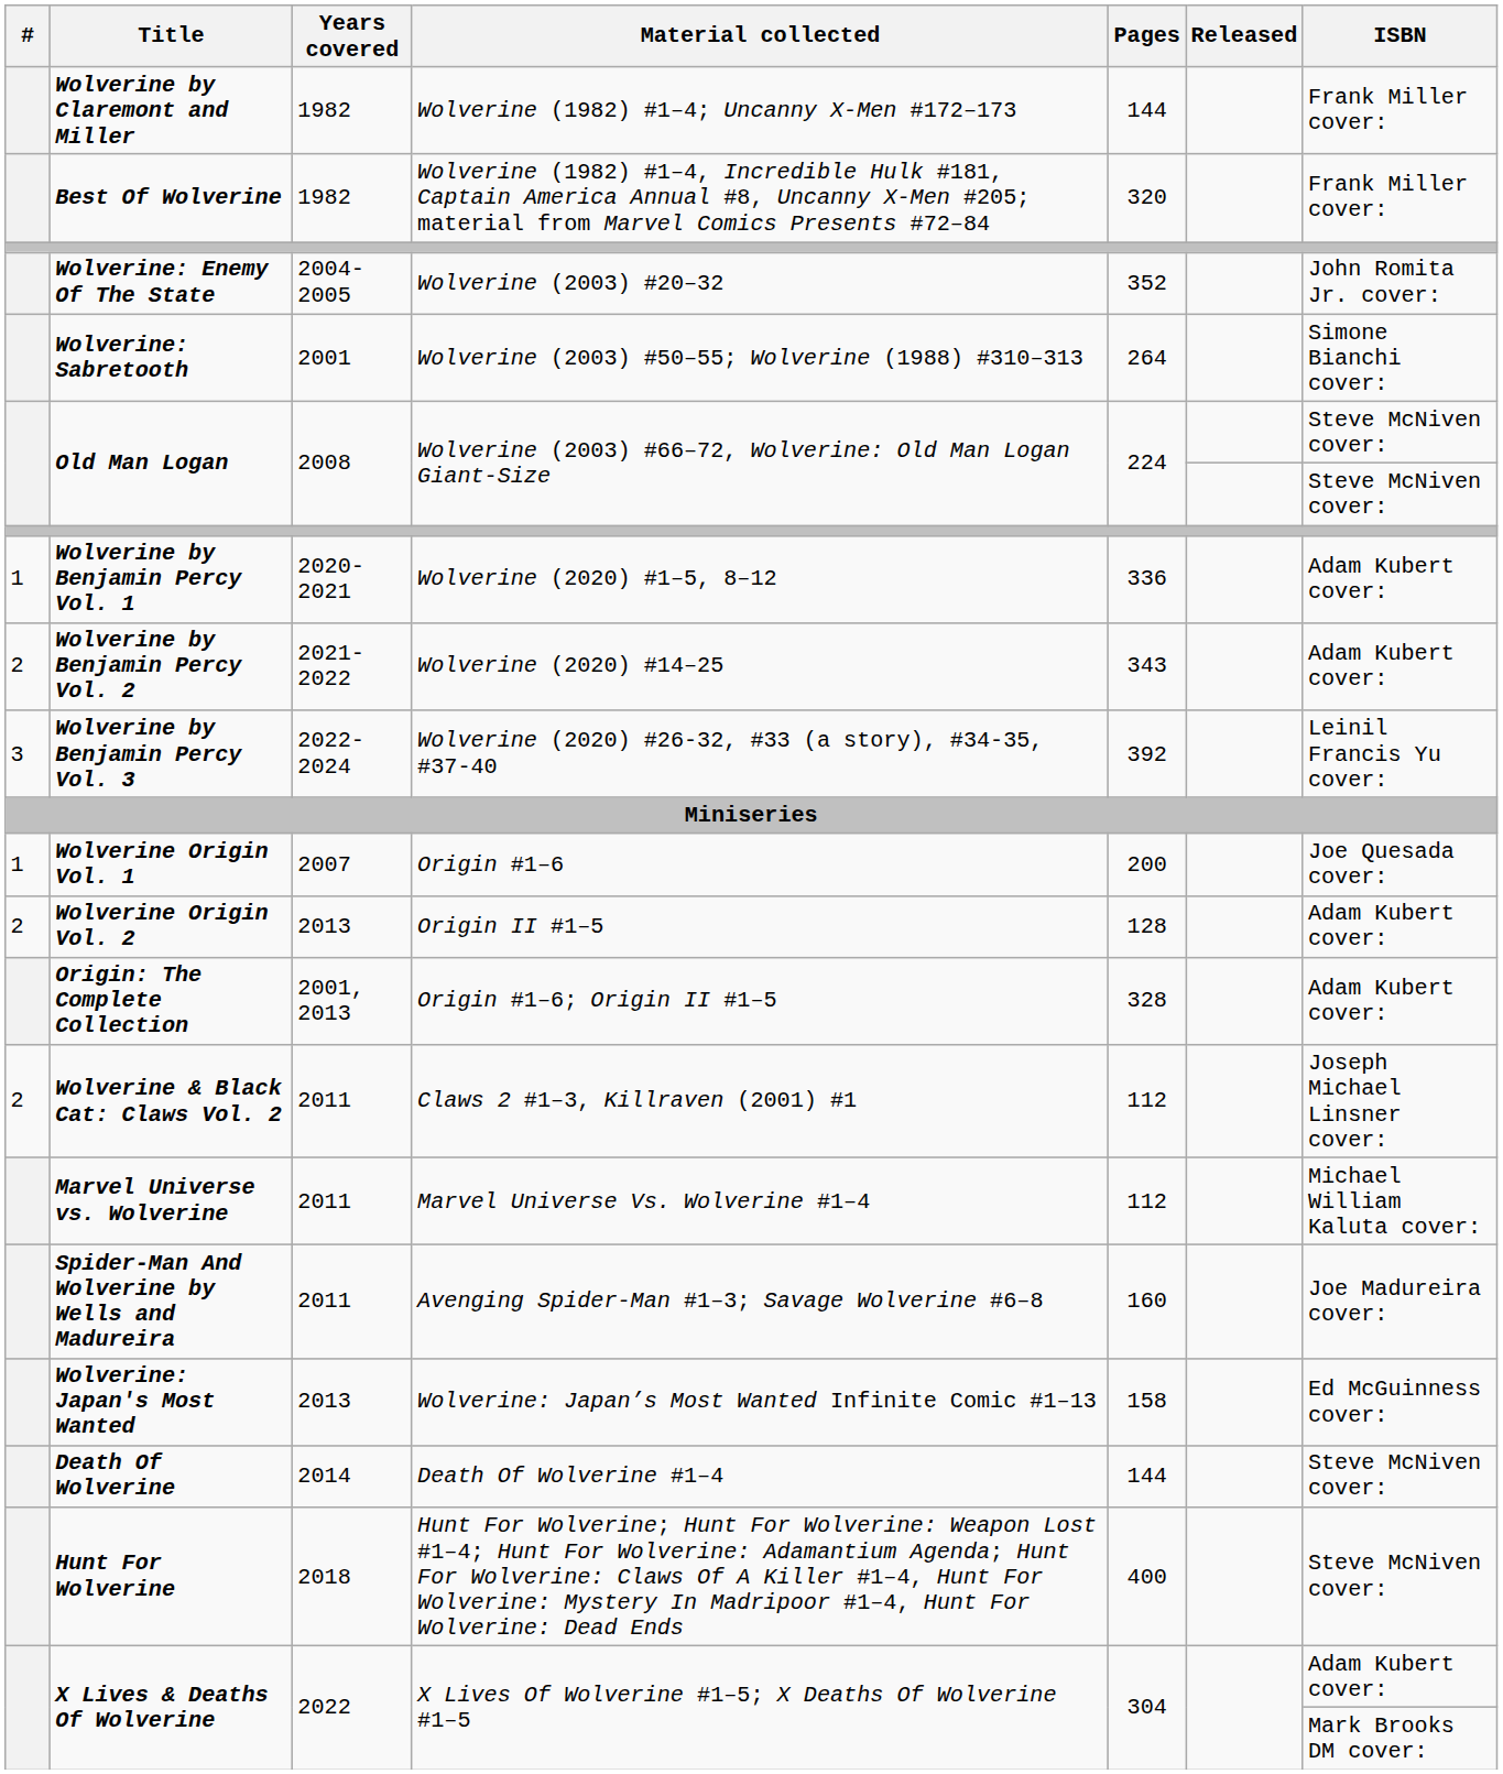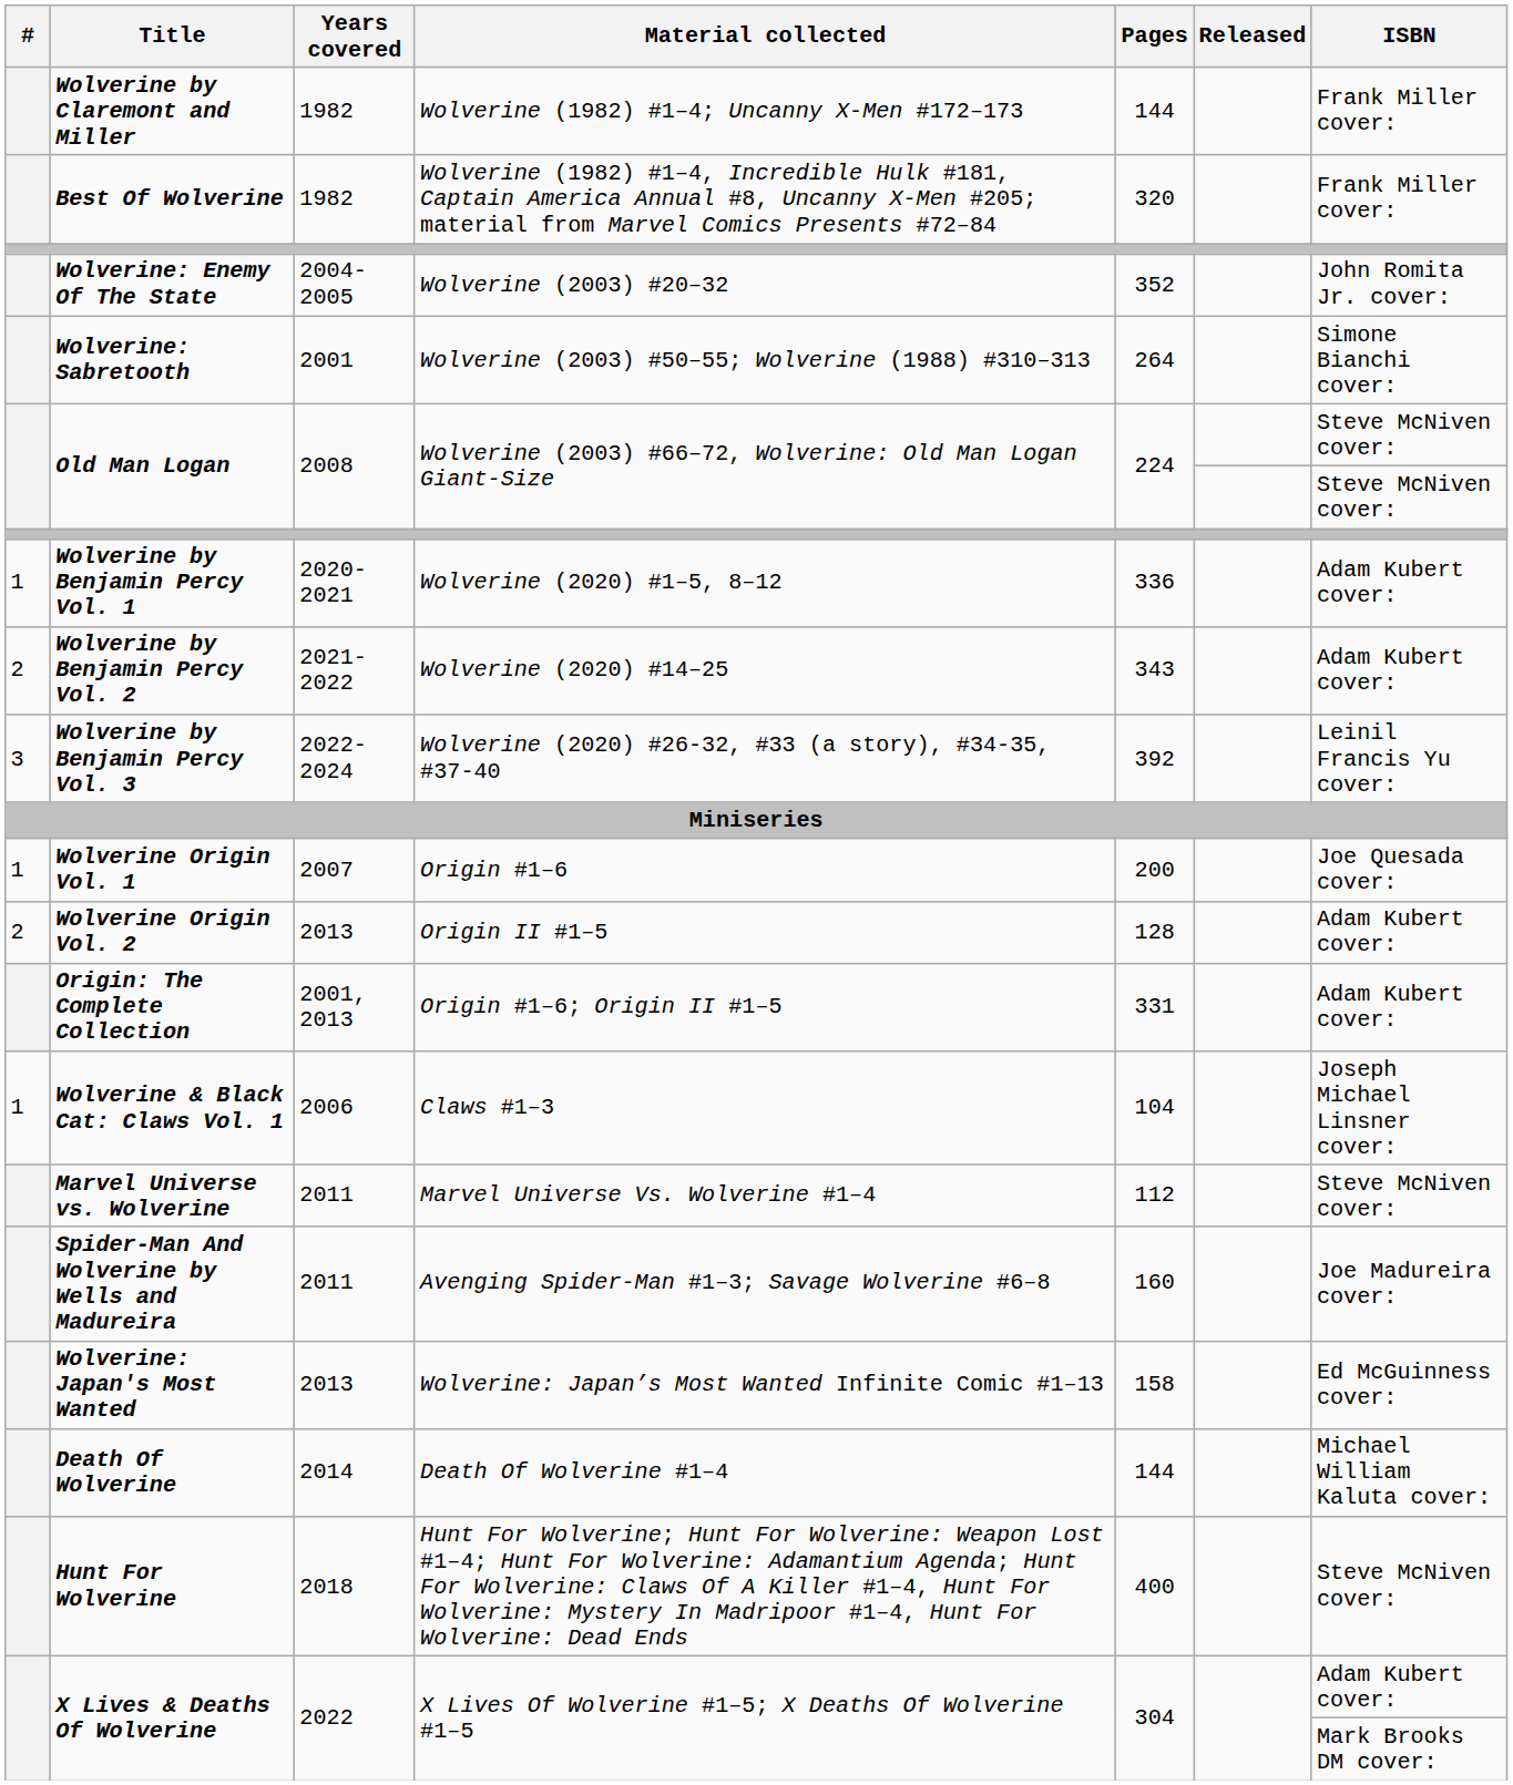 <table class="wikitable sortable" width=99%>
 <tr>
 <th class="unsortable" width=20px>#</th>
 <th>Title</th>
 <th>Years covered</th>
 <th class="unsortable">Material collected</th>
 <th>Pages</th>
 <th>Released</th>
 <th class="unsortable">ISBN</th>
 </tr>
 <tr>
 <th style="background-color: light grey;"></th>
 <td><strong><em>Wolverine by Claremont and Miller</em></strong></td>
 <td>1982</td>
 <td><em>Wolverine</em> (1982) #1–4; <em>Uncanny X-Men</em> #172–173</td>
 <td style="text-align: center;">144</td>
 <td></td>
 <td>Frank Miller cover: </td>
 </tr>
 <tr>
 <th style="background-color: light grey;"></th>
 <td><strong><em>Best Of Wolverine</em></strong></td>
 <td>1982</td>
 <td><em>Wolverine</em> (1982) #1–4, <em>Incredible Hulk</em> #181, <em>Captain America Annual</em> #8, <em>Uncanny X-Men</em> #205; material from <em>Marvel Comics Presents</em> #72–84</td>
 <td style="text-align: center;">320</td>
 <td></td>
 <td>Frank Miller cover: </td>
 </tr>
 <tr>
 <th colspan=7 style="background-color: silver;"></th>
 </tr>
 <tr>
 <th style="background-color: light grey;"></th>
 <td><strong><em>Wolverine: Enemy Of The State</em></strong></td>
 <td>2004-2005</td>
 <td><em>Wolverine</em> (2003) #20–32</td>
 <td style="text-align: center;">352</td>
 <td></td>
 <td>John Romita Jr. cover: </td>
 </tr>
 <tr>
 <th style="background-color: light grey;"></th>
 <td><strong><em>Wolverine: Sabretooth</em></strong></td>
 <td>2001</td>
 <td><em>Wolverine</em> (2003) #50–55; <em>Wolverine</em> (1988) #310–313</td>
 <td style="text-align: center;">264</td>
 <td></td>
 <td>Simone Bianchi cover: </td>
 </tr>
 <tr>
 <th style="background-color: light grey;" rowspan=2></th>
 <td rowspan="2"><strong><em>Old Man Logan</em></strong></td>
 <td rowspan="2">2008</td>
 <td rowspan="2"><em>Wolverine</em> (2003) #66–72, <em>Wolverine: Old Man Logan Giant-Size</em></td>
 <td rowspan="2" style="text-align: center;">224</td>
 <td></td>
 <td>Steve McNiven cover: </td>
 </tr>
 <tr>
 <td></td>
 <td>Steve McNiven cover: </td>
 </tr>
 <tr>
 <th colspan=7 style="background-color: silver;"></th>
 </tr>
 <tr>
 <td>1</td>
 <td><strong><em>Wolverine by Benjamin Percy Vol. 1</em></strong></td>
 <td>2020-2021</td>
 <td><em>Wolverine</em> (2020) #1–5, 8–12</td>
 <td style="text-align: center;">336</td>
 <td></td>
 <td>Adam Kubert cover: </td>
 </tr>
 <tr>
 <td>2</td>
 <td><strong><em>Wolverine by Benjamin Percy Vol. 2</em></strong></td>
 <td>2021-2022</td>
 <td><em>Wolverine</em> (2020) #14–25</td>
 <td style="text-align: center;">343</td>
 <td></td>
 <td>Adam Kubert cover: </td>
 </tr>
 <tr>
 <td>3</td>
 <td><strong><em>Wolverine by Benjamin Percy Vol. 3</em></strong></td>
 <td>2022-2024</td>
 <td><em>Wolverine</em> (2020) #26-32, #33 (a story), #34-35, #37-40</td>
 <td style="text-align: center;">392</td>
 <td></td>
 <td>Leinil Francis Yu cover: </td>
 </tr>
 <tr>
 <th colspan=7 style="background-color: silver;">Miniseries</th>
 </tr>
 <tr>
 <td>1</td>
 <td><strong><em>Wolverine Origin Vol. 1</em></strong></td>
 <td>2007</td>
 <td><em>Origin</em> #1–6</td>
 <td style="text-align: center;">200</td>
 <td></td>
 <td>Joe Quesada cover: </td>
 </tr>
 <tr>
 <td>2</td>
 <td><strong><em>Wolverine Origin Vol. 2</em></strong></td>
 <td>2013</td>
 <td><em>Origin II</em> #1–5</td>
 <td style="text-align: center;">128</td>
 <td></td>
 <td>Adam Kubert cover: </td>
 </tr>
 <tr>
 <th style="background-color: light grey;"></th>
 <td><strong><em>Origin: The Complete Collection</em></strong></td>
 <td>2001, 2013</td>
 <td><em>Origin</em> #1–6; <em>Origin II</em> #1–5</td>
-<td style="text-align: center;">328</td>
+<td style="text-align: center;">331</td>
 <td></td>
 <td>Adam Kubert cover: </td>
 </tr>
 <tr>
-<td>2</td>
-<td><strong><em>Wolverine & Black Cat: Claws Vol. 2</em></strong></td>
-<td>2011</td>
-<td><em>Claws 2</em> #1–3, <em>Killraven</em> (2001) #1</td>
-<td style="text-align: center;">112</td>
+<td>1</td>
+<td><strong><em>Wolverine & Black Cat: Claws Vol. 1</em></strong></td>
+<td>2006</td>
+<td><em>Claws</em> #1–3</td>
+<td style="text-align: center;">104</td>
 <td></td>
 <td>Joseph Michael Linsner cover: </td>
 </tr>
 <tr>
 <th style="background-color: light grey;"></th>
 <td><strong><em>Marvel Universe vs. Wolverine</em></strong></td>
 <td>2011</td>
 <td><em>Marvel Universe Vs. Wolverine</em> #1–4</td>
 <td style="text-align: center;">112</td>
 <td></td>
-<td>Michael William Kaluta cover: </td>
+<td>Steve McNiven cover: </td>
 </tr>
 <tr>
 <th style="background-color: light grey;"></th>
 <td><strong><em>Spider-Man And Wolverine by Wells and Madureira</em></strong></td>
 <td>2011</td>
 <td><em>Avenging Spider-Man</em> #1–3; <em>Savage Wolverine</em> #6–8</td>
 <td style="text-align: center;">160</td>
 <td></td>
 <td>Joe Madureira cover: </td>
 </tr>
 <tr>
 <th style="background-color: light grey;"></th>
 <td><strong><em>Wolverine: Japan's Most Wanted</em></strong></td>
 <td>2013</td>
 <td><em>Wolverine: Japan’s Most Wanted</em> Infinite Comic #1–13</td>
 <td style="text-align: center;">158</td>
 <td></td>
 <td>Ed McGuinness cover: </td>
 </tr>
 <tr>
 <th style="background-color: light grey;"></th>
 <td><strong><em>Death Of Wolverine</em></strong></td>
 <td>2014</td>
 <td><em>Death Of Wolverine</em> #1–4</td>
 <td style="text-align: center;">144</td>
 <td></td>
-<td>Steve McNiven cover: </td>
+<td>Michael William Kaluta cover: </td>
 </tr>
 <tr>
 <th style="background-color: light grey;"></th>
 <td><strong><em>Hunt For Wolverine</em></strong></td>
 <td>2018</td>
 <td><em>Hunt For Wolverine</em>; <em>Hunt For Wolverine: Weapon Lost</em> #1–4; <em>Hunt For Wolverine: Adamantium Agenda</em>; <em>Hunt For Wolverine: Claws Of A Killer</em> #1–4, <em>Hunt For Wolverine: Mystery In Madripoor</em> #1–4, <em>Hunt For Wolverine: Dead Ends</em></td>
 <td style="text-align: center;">400</td>
 <td></td>
 <td>Steve McNiven cover: </td>
 </tr>
 <tr>
 <th style="background-color: light grey;" rowspan=2></th>
 <td rowspan="2"><strong><em>X Lives & Deaths Of Wolverine</em></strong></td>
 <td rowspan="2">2022</td>
 <td rowspan="2"><em>X Lives Of Wolverine</em> #1–5; <em>X Deaths Of Wolverine</em> #1–5</td>
 <td rowspan="2" style="text-align: center;">304</td>
 <td rowspan="2"></td>
 <td>Adam Kubert cover: </td>
 </tr>
 <tr>
 <td>Mark Brooks DM cover: </td>
 </tr>
 </table>
